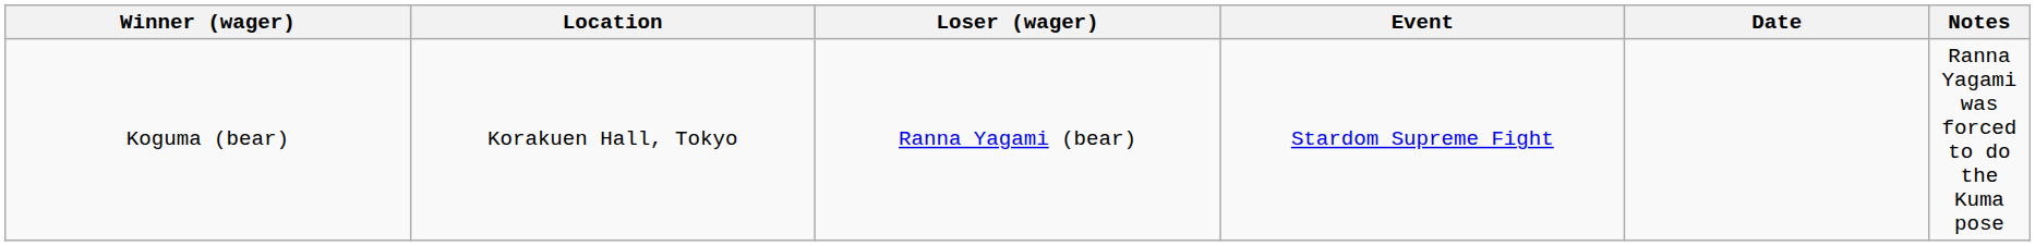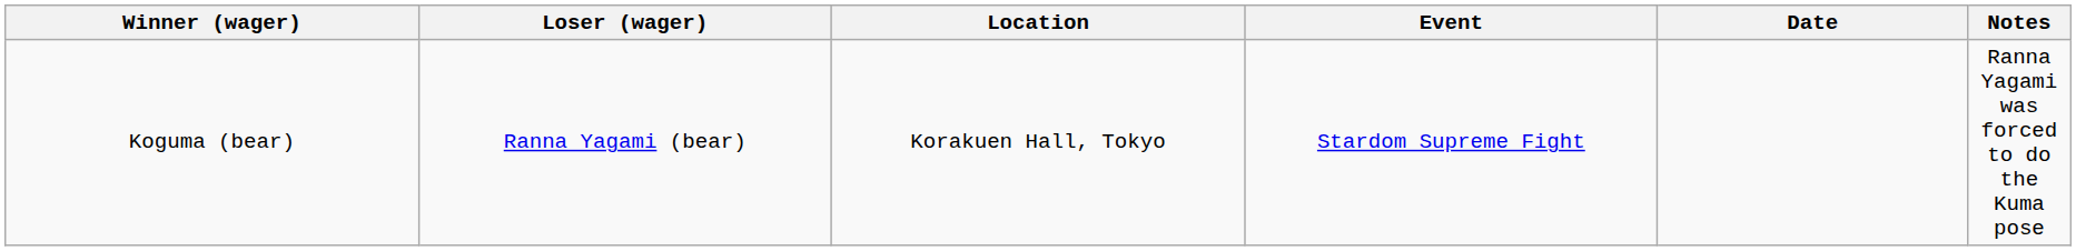 <table class="wikitable sortable" width=100%  style="text-align: center">
 <tr>
 <th width=20% scope="col">Winner (wager)</th>
+<th width=20% scope="col">Loser (wager)</th>
 <th width=20% scope="col">Location</th>
-<th width=20% scope="col">Loser (wager)</th>
 <th width=20% scope="col">Event</th>
 <th width=15% scope="col">Date</th>
 <th class="unsortable" width=5% scope="col">Notes</th>
 </tr>
 <tr>
 <td>Koguma (bear)</td>
+<td><a href='#'>Ranna Yagami</a> (bear)</td>
 <td>Korakuen Hall, Tokyo</td>
-<td><a href='#'>Ranna Yagami</a> (bear)</td>
 <td><a href='#'>Stardom Supreme Fight</a></td>
 <td></td>
 <td>Ranna Yagami was forced to do the Kuma pose</td>
 </tr>
 </table>
